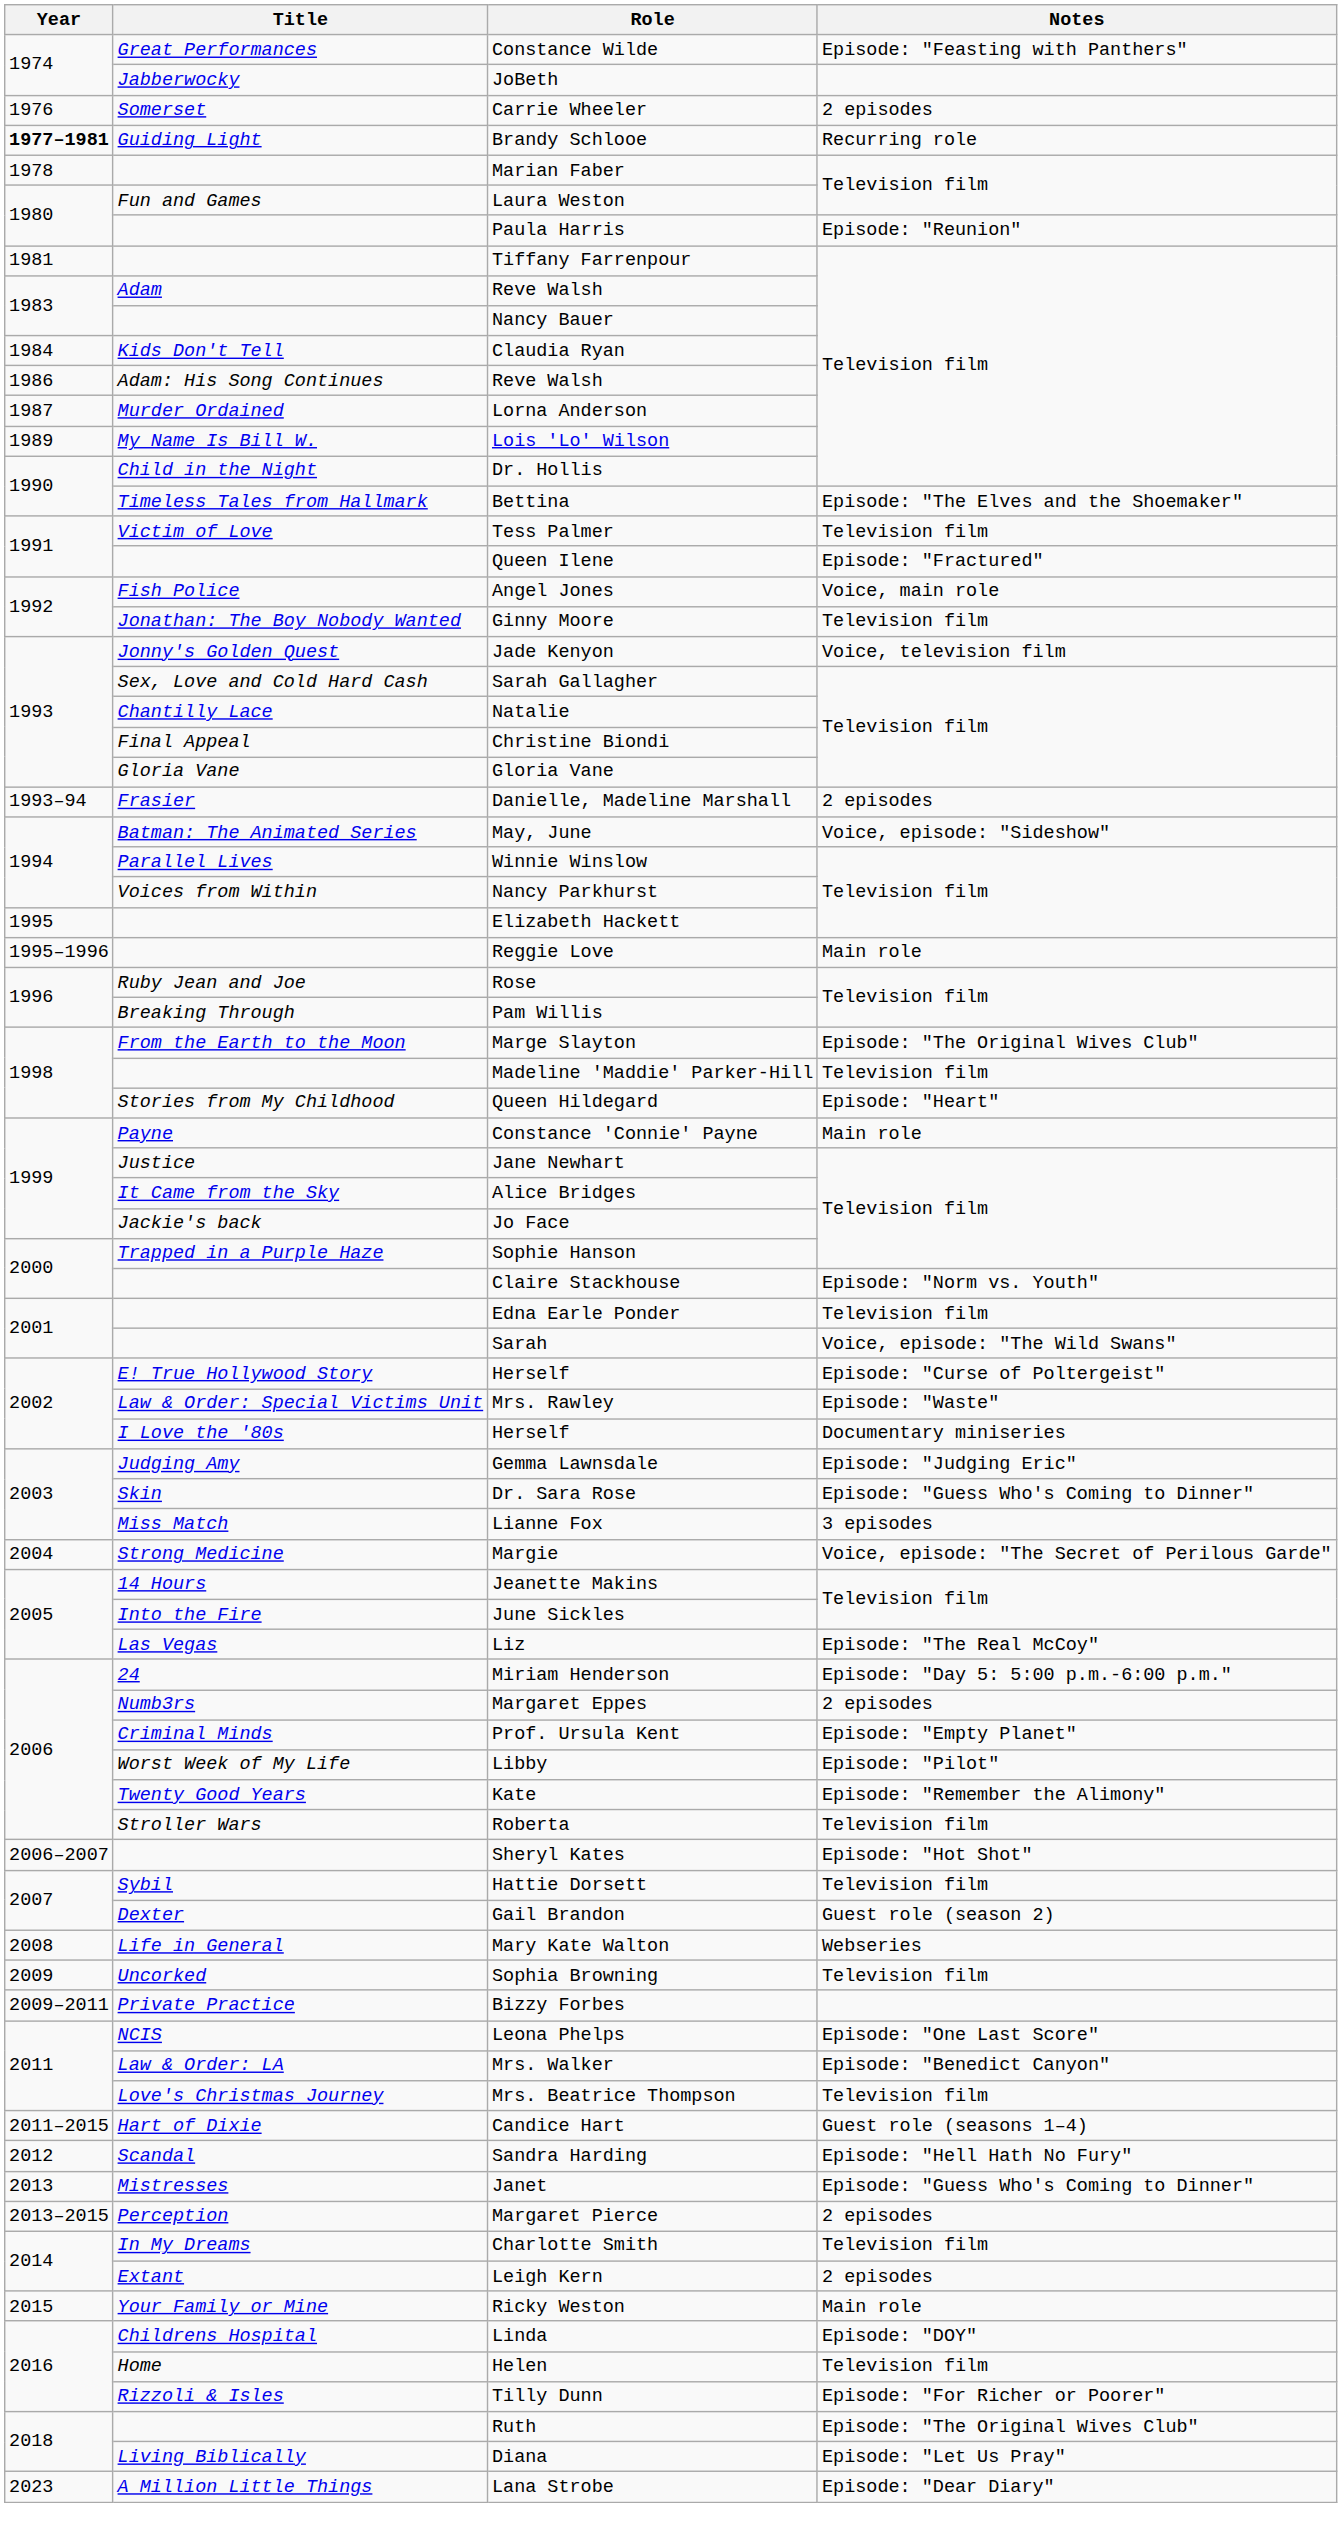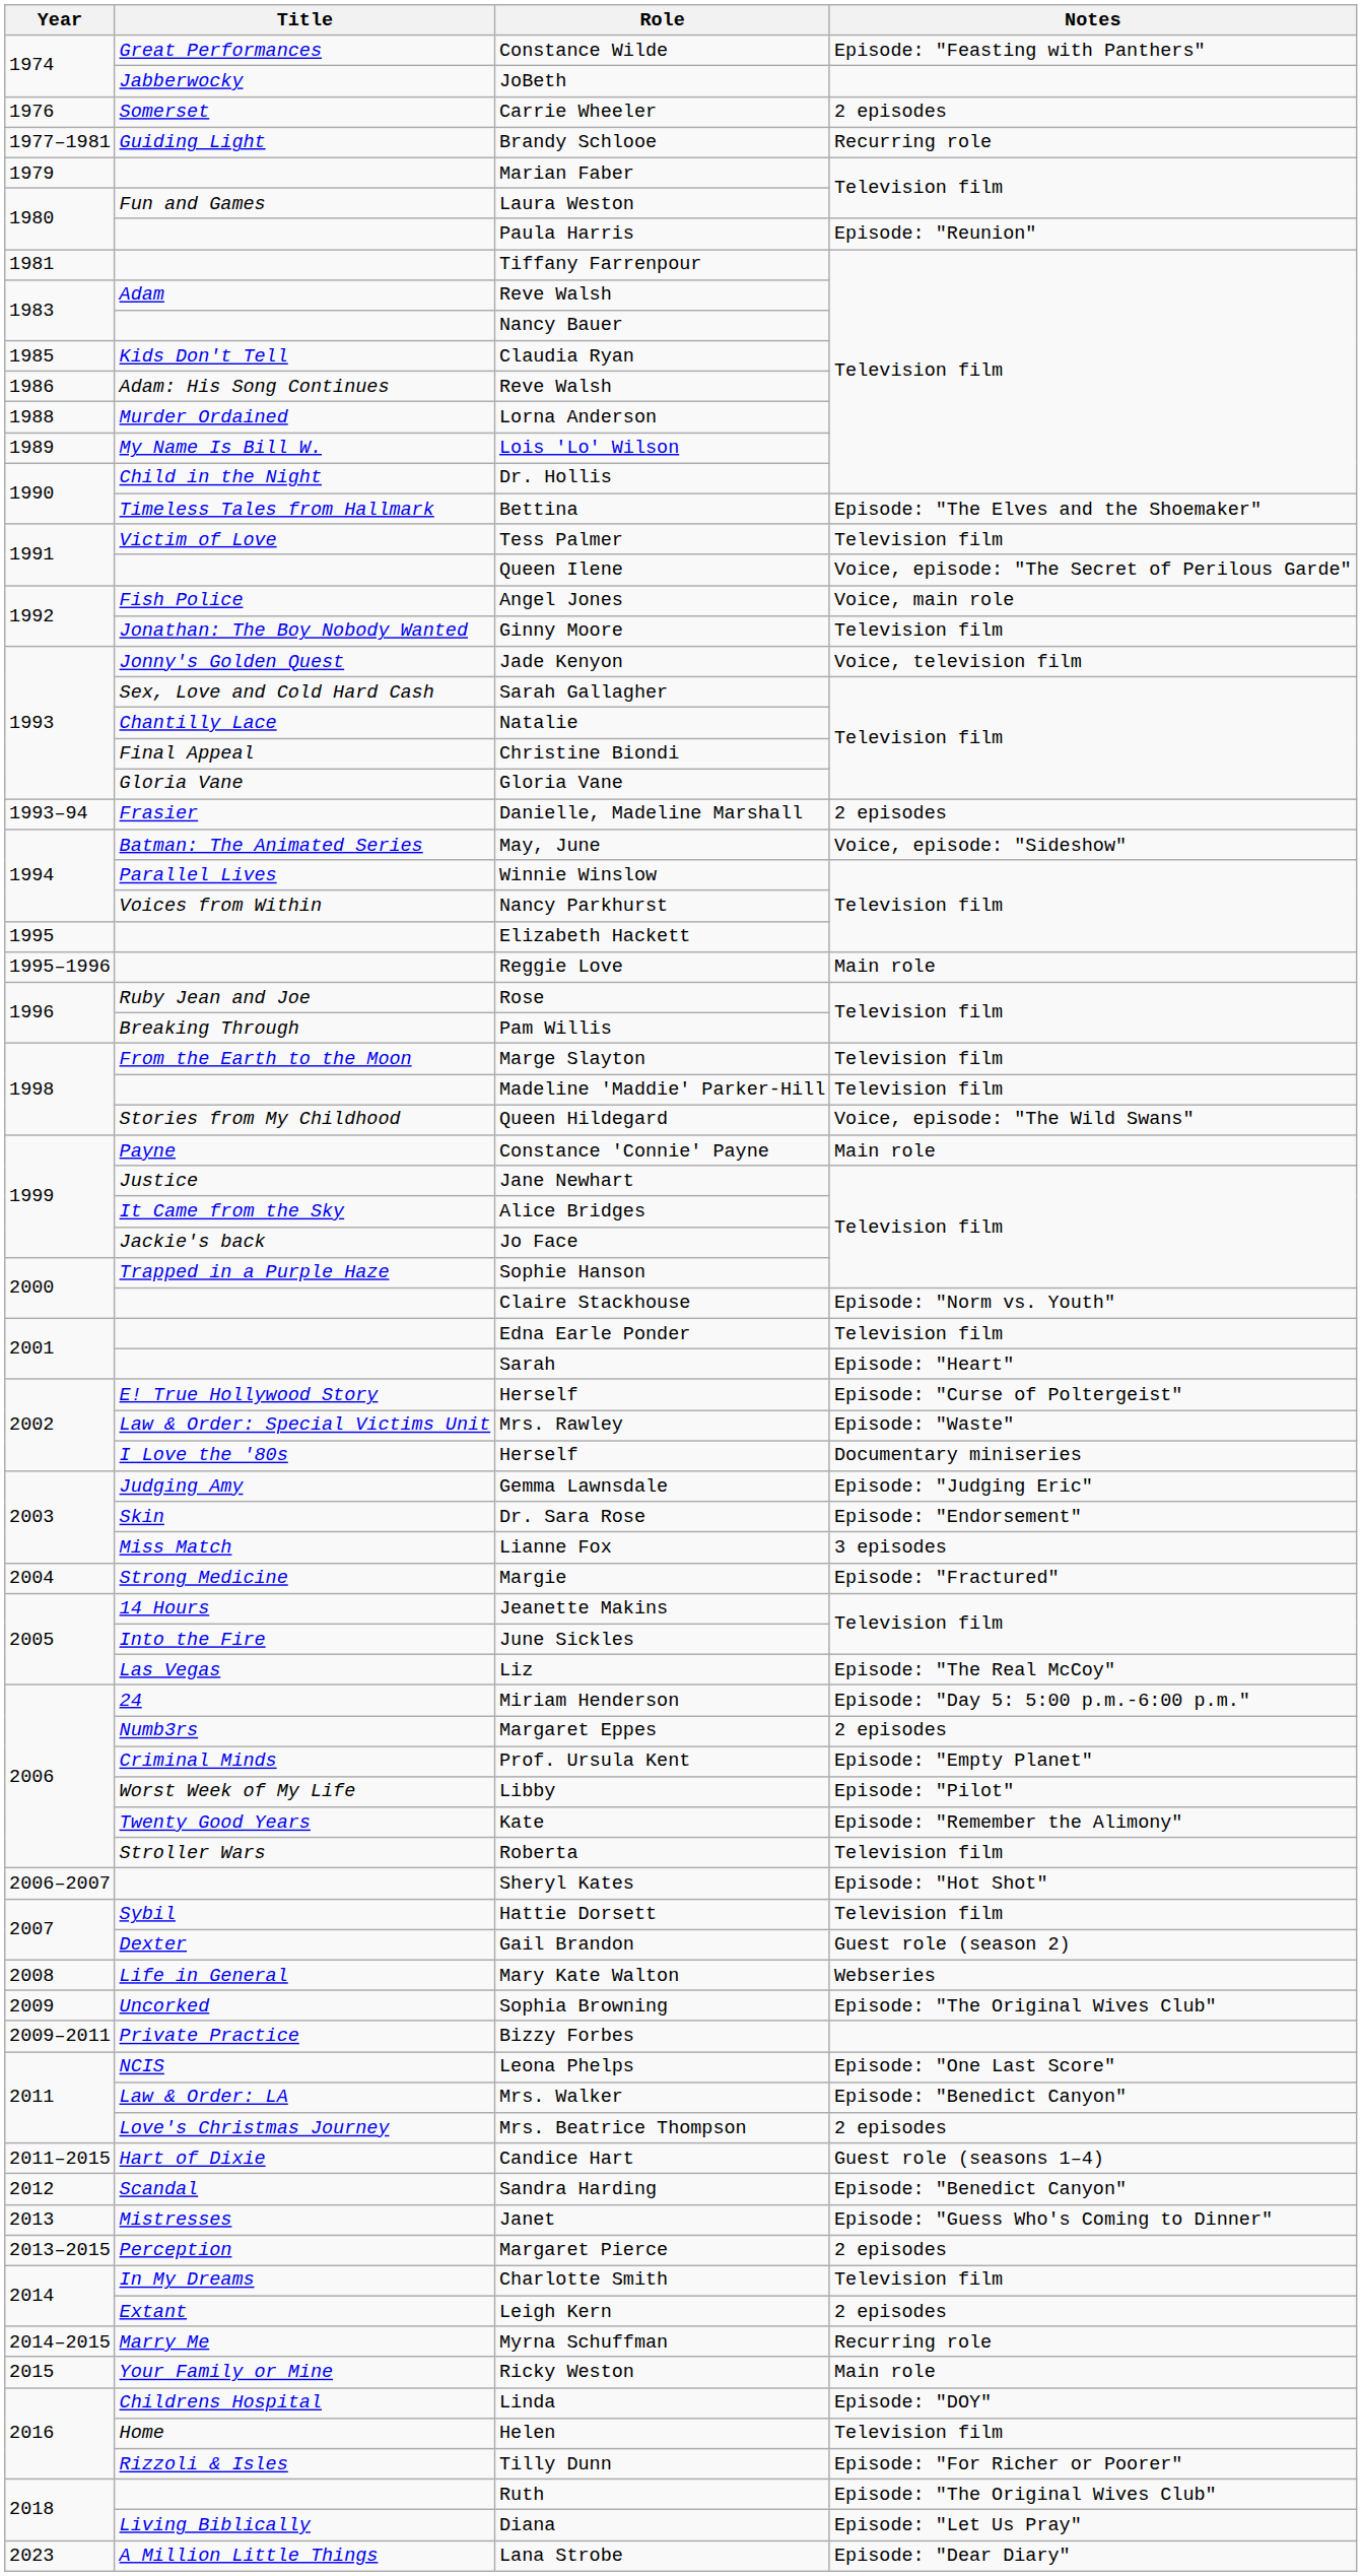 <table class="wikitable sortable">
 <tr>
 <th>Year</th>
 <th>Title</th>
 <th>Role</th>
 <th class="unsortable">Notes</th>
 </tr>
 <tr>
 <td rowspan="2">1974</td>
 <td><em><a href='#'>Great Performances</a></em></td>
 <td>Constance Wilde</td>
 <td>Episode: "Feasting with Panthers"</td>
 </tr>
 <tr>
 <td><em><a href='#'>Jabberwocky</a></em></td>
 <td>JoBeth</td>
 <td></td>
 </tr>
 <tr>
 <td>1976</td>
 <td><em><a href='#'>Somerset</a></em></td>
 <td>Carrie Wheeler</td>
 <td>2 episodes</td>
 </tr>
 <tr>
-<td><strong>1977–1981</strong></td>
+<td>1977–1981</td>
 <td><em><a href='#'>Guiding Light</a></em></td>
 <td>Brandy Schlooe</td>
 <td>Recurring role</td>
 </tr>
 <tr>
-<td>1978</td>
+<td>1979</td>
 <td><em></em></td>
 <td>Marian Faber</td>
 <td rowspan="2">Television film</td>
 </tr>
 <tr>
 <td rowspan="2">1980</td>
 <td><em>Fun and Games</em></td>
 <td>Laura Weston</td>
 </tr>
 <tr>
 <td><em></em></td>
 <td>Paula Harris</td>
 <td>Episode: "Reunion"</td>
 </tr>
 <tr>
 <td>1981</td>
 <td><em></em></td>
 <td>Tiffany Farrenpour</td>
 <td rowspan="8">Television film</td>
 </tr>
 <tr>
 <td rowspan="2">1983</td>
 <td><em><a href='#'>Adam</a></em></td>
 <td>Reve Walsh</td>
 </tr>
 <tr>
 <td><em></em></td>
 <td>Nancy Bauer</td>
 </tr>
 <tr>
-<td>1984</td>
+<td>1985</td>
 <td><em><a href='#'>Kids Don't Tell</a></em></td>
 <td>Claudia Ryan</td>
 </tr>
 <tr>
 <td>1986</td>
 <td><em>Adam: His Song Continues</em></td>
 <td>Reve Walsh</td>
 </tr>
 <tr>
-<td>1987</td>
+<td>1988</td>
 <td><em><a href='#'>Murder Ordained</a></em></td>
 <td>Lorna Anderson</td>
 </tr>
 <tr>
 <td>1989</td>
 <td><em><a href='#'>My Name Is Bill W.</a></em></td>
 <td><a href='#'>Lois 'Lo' Wilson</a></td>
 </tr>
 <tr>
 <td rowspan="2">1990</td>
 <td><em><a href='#'>Child in the Night</a></em></td>
 <td>Dr. Hollis</td>
 </tr>
 <tr>
 <td><em><a href='#'>Timeless Tales from Hallmark</a></em></td>
 <td>Bettina</td>
 <td>Episode: "The Elves and the Shoemaker"</td>
 </tr>
 <tr>
 <td rowspan="2">1991</td>
 <td><em><a href='#'>Victim of Love</a></em></td>
 <td>Tess Palmer</td>
 <td>Television film</td>
 </tr>
 <tr>
 <td><em></em></td>
 <td>Queen Ilene</td>
-<td>Episode: "Fractured"</td>
+<td>Voice, episode: "The Secret of Perilous Garde"</td>
 </tr>
 <tr>
 <td rowspan="2">1992</td>
 <td><em><a href='#'>Fish Police</a></em></td>
 <td>Angel Jones</td>
 <td>Voice, main role</td>
 </tr>
 <tr>
 <td><em><a href='#'>Jonathan: The Boy Nobody Wanted</a></em></td>
 <td>Ginny Moore</td>
 <td>Television film</td>
 </tr>
 <tr>
 <td rowspan="5">1993</td>
 <td><em><a href='#'>Jonny's Golden Quest</a></em></td>
 <td>Jade Kenyon</td>
 <td>Voice, television film</td>
 </tr>
 <tr>
 <td><em>Sex, Love and Cold Hard Cash</em></td>
 <td>Sarah Gallagher</td>
 <td rowspan="4">Television film</td>
 </tr>
 <tr>
 <td><em><a href='#'>Chantilly Lace</a></em></td>
 <td>Natalie</td>
 </tr>
 <tr>
 <td><em>Final Appeal</em></td>
 <td>Christine Biondi</td>
 </tr>
 <tr>
 <td><em>Gloria Vane</em></td>
 <td>Gloria Vane</td>
 </tr>
 <tr>
 <td>1993–94</td>
 <td><em><a href='#'>Frasier</a></em></td>
 <td>Danielle, Madeline Marshall</td>
 <td>2 episodes</td>
 </tr>
 <tr>
 <td rowspan="3">1994</td>
 <td><em><a href='#'>Batman: The Animated Series</a></em></td>
 <td>May, June</td>
 <td>Voice, episode: "Sideshow"</td>
 </tr>
 <tr>
 <td><em><a href='#'>Parallel Lives</a></em></td>
 <td>Winnie Winslow</td>
 <td rowspan="3">Television film</td>
 </tr>
 <tr>
 <td><em>Voices from Within</em></td>
 <td>Nancy Parkhurst</td>
 </tr>
 <tr>
 <td>1995</td>
 <td><em></em></td>
 <td>Elizabeth Hackett</td>
 </tr>
 <tr>
 <td>1995–1996</td>
 <td><em></em></td>
 <td>Reggie Love</td>
 <td>Main role</td>
 </tr>
 <tr>
 <td rowspan="2">1996</td>
 <td><em>Ruby Jean and Joe</em></td>
 <td>Rose</td>
 <td rowspan="2">Television film</td>
 </tr>
 <tr>
 <td><em>Breaking Through</em></td>
 <td>Pam Willis</td>
 </tr>
 <tr>
 <td rowspan="3">1998</td>
 <td><em><a href='#'>From the Earth to the Moon</a></em></td>
 <td>Marge Slayton</td>
-<td>Episode: "The Original Wives Club"</td>
+<td>Television film</td>
 </tr>
 <tr>
 <td><em></em></td>
 <td>Madeline 'Maddie' Parker-Hill</td>
 <td>Television film</td>
 </tr>
 <tr>
 <td><em>Stories from My Childhood</em></td>
 <td>Queen Hildegard</td>
-<td>Episode: "Heart"</td>
+<td>Voice, episode: "The Wild Swans"</td>
 </tr>
 <tr>
 <td rowspan="4">1999</td>
 <td><em><a href='#'>Payne</a></em></td>
 <td>Constance 'Connie' Payne</td>
 <td>Main role</td>
 </tr>
 <tr>
 <td><em>Justice</em></td>
 <td>Jane Newhart</td>
 <td rowspan="4">Television film</td>
 </tr>
 <tr>
 <td><em><a href='#'>It Came from the Sky</a></em></td>
 <td>Alice Bridges</td>
 </tr>
 <tr>
 <td><em>Jackie's back</em></td>
 <td>Jo Face</td>
 </tr>
 <tr>
 <td rowspan="2">2000</td>
 <td><em><a href='#'>Trapped in a Purple Haze</a></em></td>
 <td>Sophie Hanson</td>
 </tr>
 <tr>
 <td><em></em></td>
 <td>Claire Stackhouse</td>
 <td>Episode: "Norm vs. Youth"</td>
 </tr>
 <tr>
 <td rowspan="2">2001</td>
 <td><em></em></td>
 <td>Edna Earle Ponder</td>
 <td>Television film</td>
 </tr>
 <tr>
 <td><em></em></td>
 <td>Sarah</td>
-<td>Voice, episode: "The Wild Swans"</td>
+<td>Episode: "Heart"</td>
 </tr>
 <tr>
 <td rowspan="3">2002</td>
 <td><em><a href='#'>E! True Hollywood Story</a></em></td>
 <td>Herself</td>
 <td>Episode: "Curse of Poltergeist"</td>
 </tr>
 <tr>
 <td><em><a href='#'>Law & Order: Special Victims Unit</a></em></td>
 <td>Mrs. Rawley</td>
 <td>Episode: "Waste"</td>
 </tr>
 <tr>
 <td><em><a href='#'>I Love the '80s</a></em></td>
 <td>Herself</td>
 <td>Documentary miniseries</td>
 </tr>
 <tr>
 <td rowspan="3">2003</td>
 <td><em><a href='#'>Judging Amy</a></em></td>
 <td>Gemma Lawnsdale</td>
 <td>Episode: "Judging Eric"</td>
 </tr>
 <tr>
 <td><em><a href='#'>Skin</a></em></td>
 <td>Dr. Sara Rose</td>
-<td>Episode: "Guess Who's Coming to Dinner"</td>
+<td>Episode: "Endorsement"</td>
 </tr>
 <tr>
 <td><em><a href='#'>Miss Match</a></em></td>
 <td>Lianne Fox</td>
 <td>3 episodes</td>
 </tr>
 <tr>
 <td>2004</td>
 <td><em><a href='#'>Strong Medicine</a></em></td>
 <td>Margie</td>
-<td>Voice, episode: "The Secret of Perilous Garde"</td>
+<td>Episode: "Fractured"</td>
 </tr>
 <tr>
 <td rowspan="3">2005</td>
 <td><em><a href='#'>14 Hours</a></em></td>
 <td>Jeanette Makins</td>
 <td rowspan="2">Television film</td>
 </tr>
 <tr>
 <td><em><a href='#'>Into the Fire</a></em></td>
 <td>June Sickles</td>
 </tr>
 <tr>
 <td><em><a href='#'>Las Vegas</a></em></td>
 <td>Liz</td>
 <td>Episode: "The Real McCoy"</td>
 </tr>
 <tr>
 <td rowspan="6">2006</td>
 <td><em><a href='#'>24</a></em></td>
 <td>Miriam Henderson</td>
 <td>Episode: "Day 5: 5:00 p.m.-6:00 p.m."</td>
 </tr>
 <tr>
 <td><em><a href='#'>Numb3rs</a></em></td>
 <td>Margaret Eppes</td>
 <td>2 episodes</td>
 </tr>
 <tr>
 <td><em><a href='#'>Criminal Minds</a></em></td>
 <td>Prof. Ursula Kent</td>
 <td>Episode: "Empty Planet"</td>
 </tr>
 <tr>
 <td><em>Worst Week of My Life</em></td>
 <td>Libby</td>
 <td>Episode: "Pilot"</td>
 </tr>
 <tr>
 <td><em><a href='#'>Twenty Good Years</a></em></td>
 <td>Kate</td>
 <td>Episode: "Remember the Alimony"</td>
 </tr>
 <tr>
 <td><em>Stroller Wars</em></td>
 <td>Roberta</td>
 <td>Television film</td>
 </tr>
 <tr>
 <td>2006–2007</td>
 <td><em></em></td>
 <td>Sheryl Kates</td>
 <td>Episode: "Hot Shot"</td>
 </tr>
 <tr>
 <td rowspan="2">2007</td>
 <td><em><a href='#'>Sybil</a></em></td>
 <td>Hattie Dorsett</td>
 <td>Television film</td>
 </tr>
 <tr>
 <td><em><a href='#'>Dexter</a></em></td>
 <td>Gail Brandon</td>
 <td>Guest role (season 2)</td>
 </tr>
 <tr>
 <td>2008</td>
 <td><em><a href='#'>Life in General</a></em></td>
 <td>Mary Kate Walton</td>
 <td>Webseries</td>
 </tr>
 <tr>
 <td>2009</td>
 <td><em><a href='#'>Uncorked</a></em></td>
 <td>Sophia Browning</td>
-<td>Television film</td>
+<td>Episode: "The Original Wives Club"</td>
 </tr>
 <tr>
 <td>2009–2011</td>
 <td><em><a href='#'>Private Practice</a></em></td>
 <td>Bizzy Forbes</td>
 <td></td>
 </tr>
 <tr>
 <td rowspan="3">2011</td>
 <td><em><a href='#'>NCIS</a></em></td>
 <td>Leona Phelps</td>
 <td>Episode: "One Last Score"</td>
 </tr>
 <tr>
 <td><em><a href='#'>Law & Order: LA</a></em></td>
 <td>Mrs. Walker</td>
 <td>Episode: "Benedict Canyon"</td>
 </tr>
 <tr>
 <td><em><a href='#'>Love's Christmas Journey</a></em></td>
 <td>Mrs. Beatrice Thompson</td>
-<td>Television film</td>
+<td>2 episodes</td>
 </tr>
 <tr>
 <td>2011–2015</td>
 <td><em><a href='#'>Hart of Dixie</a></em></td>
 <td>Candice Hart</td>
 <td>Guest role (seasons 1–4)</td>
 </tr>
 <tr>
 <td>2012</td>
 <td><em><a href='#'>Scandal</a></em></td>
 <td>Sandra Harding</td>
-<td>Episode: "Hell Hath No Fury"</td>
+<td>Episode: "Benedict Canyon"</td>
 </tr>
 <tr>
 <td>2013</td>
 <td><em><a href='#'>Mistresses</a></em></td>
 <td>Janet</td>
 <td>Episode: "Guess Who's Coming to Dinner"</td>
 </tr>
 <tr>
 <td>2013–2015</td>
 <td><em><a href='#'>Perception</a></em></td>
 <td>Margaret Pierce</td>
 <td>2 episodes</td>
 </tr>
 <tr>
 <td rowspan="2">2014</td>
 <td><em><a href='#'>In My Dreams</a></em></td>
 <td>Charlotte Smith</td>
 <td>Television film</td>
 </tr>
 <tr>
 <td><em><a href='#'>Extant</a></em></td>
 <td>Leigh Kern</td>
 <td>2 episodes</td>
+</tr>
+<tr>
+<td>2014–2015</td>
+<td><em><a href='#'>Marry Me</a></em></td>
+<td>Myrna Schuffman</td>
+<td>Recurring role</td>
 </tr>
 <tr>
 <td>2015</td>
 <td><em><a href='#'>Your Family or Mine</a></em></td>
 <td>Ricky Weston</td>
 <td>Main role</td>
 </tr>
 <tr>
 <td rowspan="3">2016</td>
 <td><em><a href='#'>Childrens Hospital</a></em></td>
 <td>Linda</td>
 <td>Episode: "DOY"</td>
 </tr>
 <tr>
 <td><em>Home</em></td>
 <td>Helen</td>
 <td>Television film</td>
 </tr>
 <tr>
 <td><em><a href='#'>Rizzoli & Isles</a></em></td>
 <td>Tilly Dunn</td>
 <td>Episode: "For Richer or Poorer"</td>
 </tr>
 <tr>
 <td rowspan="2">2018</td>
 <td><em></em></td>
 <td>Ruth</td>
 <td>Episode: "The Original Wives Club"</td>
 </tr>
 <tr>
 <td><em><a href='#'>Living Biblically</a></em></td>
 <td>Diana</td>
 <td>Episode: "Let Us Pray"</td>
 </tr>
 <tr>
 <td>2023</td>
 <td><em><a href='#'>A Million Little Things</a></em></td>
 <td>Lana Strobe</td>
 <td>Episode: "Dear Diary"</td>
 </tr>
 </table>
